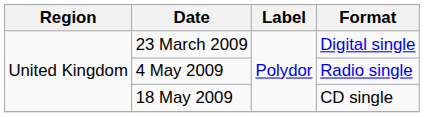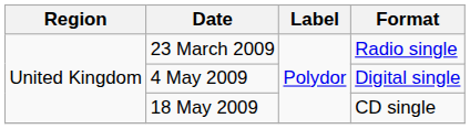 <table class="wikitable">
 <tr>
 <th>Region</th>
 <th>Date</th>
 <th>Label</th>
 <th>Format</th>
 </tr>
 <tr>
 <td rowspan=3>United Kingdom</td>
 <td>23 March 2009</td>
 <td rowspan=3><a href='#'>Polydor</a></td>
-<td><a href='#'>Digital single</a></td>
+<td><a href='#'>Radio single</a></td>
 </tr>
 <tr>
 <td>4 May 2009</td>
-<td><a href='#'>Radio single</a></td>
+<td><a href='#'>Digital single</a></td>
 </tr>
 <tr>
 <td>18 May 2009</td>
 <td>CD single</td>
 </tr>
 <tr>
 </tr>
 </table>
